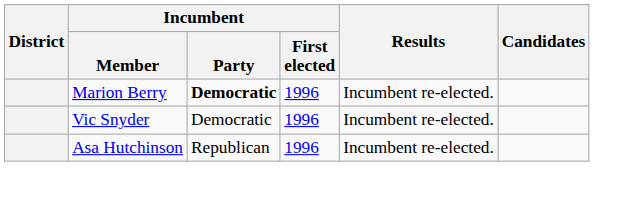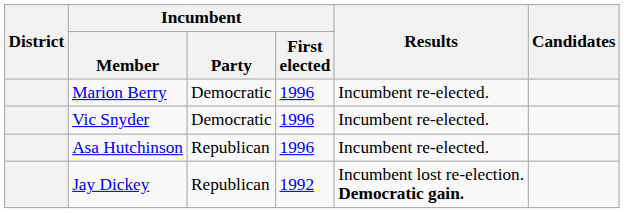 <table class="wikitable sortable">
 <tr>
 <th rowspan=2>District</th>
 <th colspan=3>Incumbent</th>
 <th rowspan=2>Results</th>
 <th rowspan=2 class="unsortable">Candidates</th>
 </tr>
 <tr valign=bottom>
 <th>Member</th>
 <th>Party</th>
 <th>First<br>elected</th>
 </tr>
 <tr>
 <th></th>
 <td><a href='#'>Marion Berry</a></td>
-<td><strong>Democratic</strong></td>
+<td>Democratic</td>
 <td><a href='#'>1996</a></td>
 <td>Incumbent re-elected.</td>
 <td nowrap></td>
 </tr>
 <tr>
 <th></th>
 <td><a href='#'>Vic Snyder</a></td>
 <td>Democratic</td>
 <td><a href='#'>1996</a></td>
 <td>Incumbent re-elected.</td>
 <td nowrap></td>
 </tr>
 <tr>
 <th></th>
 <td><a href='#'>Asa Hutchinson</a></td>
 <td>Republican</td>
 <td><a href='#'>1996</a></td>
 <td>Incumbent re-elected.</td>
 <td nowrap></td>
 </tr>
+<tr>
+<th></th>
+<td><a href='#'>Jay Dickey</a></td>
+<td>Republican</td>
+<td><a href='#'>1992</a></td>
+<td>Incumbent lost re-election.<br><strong>Democratic gain.</strong></td>
+<td nowrap></td>
+</tr>
 </table>
